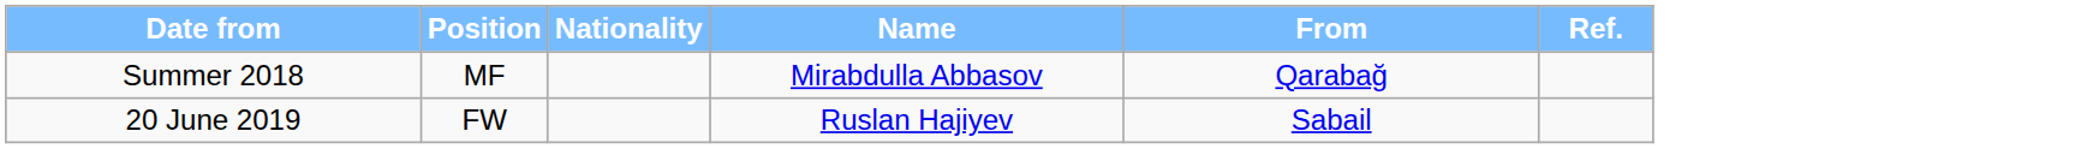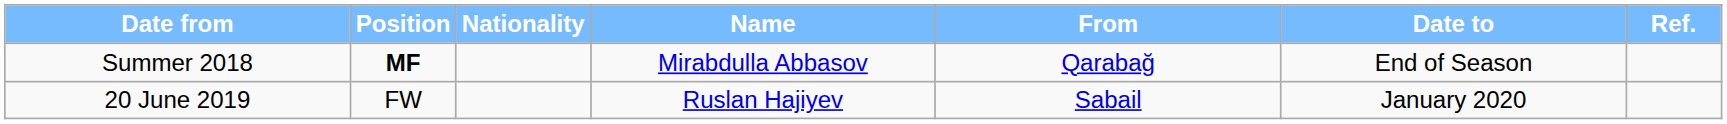 <table class="wikitable" style="text-align:center; font-size:90%; ">
 <tr>
 <th style="background:#77BBFF; color:#FFFFFF; width:200px;">Date from</th>
 <th style="background:#77BBFF; color:#FFFFFF; width:50px;">Position</th>
 <th style="background:#77BBFF; color:#FFFFFF; width:50px;">Nationality</th>
 <th style="background:#77BBFF; color:#FFFFFF; width:200px;">Name</th>
 <th style="background:#77BBFF; color:#FFFFFF; width:200px;">From</th>
+<th style="background:#77BBFF; color:#FFFFFF; width:200px;">Date to</th>
 <th style="background:#77BBFF; color:#FFFFFF; width:50px;">Ref.</th>
 </tr>
 <tr>
 <td>Summer 2018</td>
-<td>MF</td>
+<td><strong>MF</strong></td>
 <td></td>
 <td><a href='#'>Mirabdulla Abbasov</a></td>
 <td><a href='#'>Qarabağ</a></td>
+<td>End of Season</td>
 <td></td>
 </tr>
 <tr>
 <td>20 June 2019</td>
 <td>FW</td>
 <td></td>
 <td><a href='#'>Ruslan Hajiyev</a></td>
 <td><a href='#'>Sabail</a></td>
+<td>January 2020</td>
 <td></td>
 </tr>
 </table>
